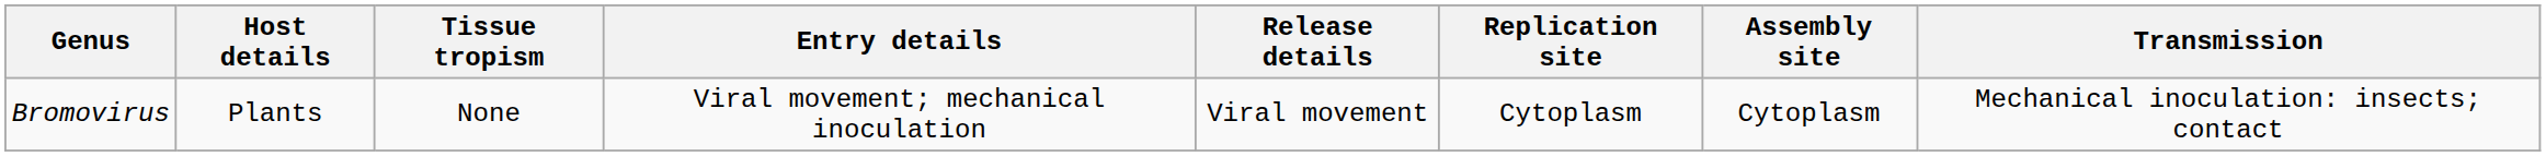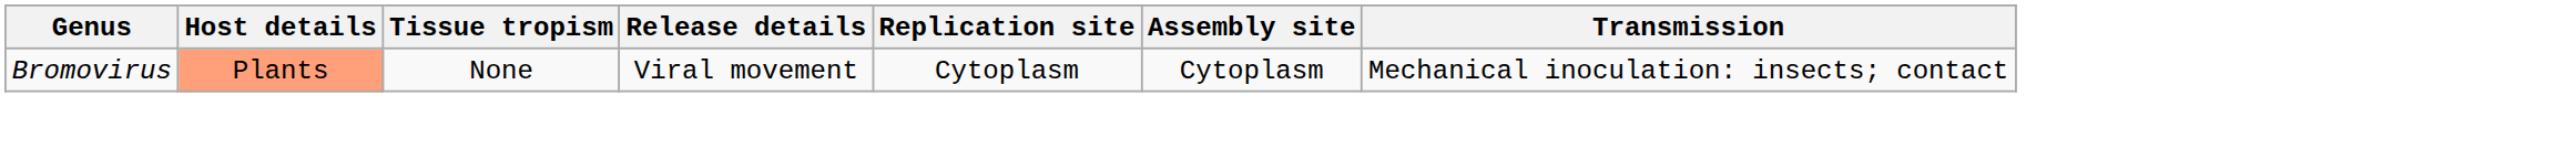 <table class="wikitable sortable" style="text-align:center">
 <tr>
 <th>Genus</th>
 <th>Host details</th>
 <th>Tissue tropism</th>
-<th>Entry details</th>
 <th>Release details</th>
 <th>Replication site</th>
 <th>Assembly site</th>
 <th>Transmission</th>
 </tr>
 <tr>
 <td><em>Bromovirus</em></td>
-<td>Plants</td>
+<td style="background: lightsalmon;">Plants</td>
 <td>None</td>
-<td>Viral movement; mechanical inoculation</td>
 <td>Viral movement</td>
 <td>Cytoplasm</td>
 <td>Cytoplasm</td>
 <td>Mechanical inoculation: insects; contact</td>
 </tr>
 </table>
